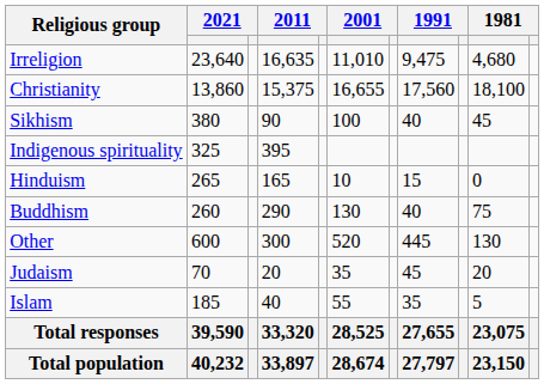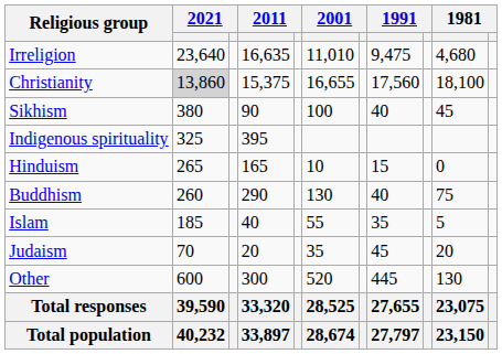 <table class="wikitable collapsible sortable">
 <tr>
 <th rowspan="2">Religious group</th>
 <th colspan="2"><a href='#'>2021</a></th>
 <th colspan="2"><a href='#'>2011</a></th>
 <th colspan="2"><a href='#'>2001</a></th>
 <th colspan="2"><a href='#'>1991</a></th>
 <th colspan="2">1981</th>
 </tr>
 <tr>
 <th><a href='#'></a></th>
 <th></th>
 <th></th>
 <th></th>
 <th></th>
 <th></th>
 <th></th>
 <th></th>
 <th></th>
 <th></th>
 </tr>
 <tr>
 <td><a href='#'>Irreligion</a></td>
 <td>23,640</td>
 <td></td>
 <td>16,635</td>
 <td></td>
 <td>11,010</td>
 <td></td>
 <td>9,475</td>
 <td></td>
 <td>4,680</td>
 <td></td>
 </tr>
 <tr>
 <td><a href='#'>Christianity</a></td>
-<td>13,860</td>
+<td style="background: lightgrey;">13,860</td>
 <td></td>
 <td>15,375</td>
 <td></td>
 <td>16,655</td>
 <td></td>
 <td>17,560</td>
 <td></td>
 <td>18,100</td>
 <td></td>
 </tr>
 <tr>
 <td><a href='#'>Sikhism</a></td>
 <td>380</td>
 <td></td>
 <td>90</td>
 <td></td>
 <td>100</td>
 <td></td>
 <td>40</td>
 <td></td>
 <td>45</td>
 <td></td>
 </tr>
 <tr>
 <td><a href='#'>Indigenous spirituality</a></td>
 <td>325</td>
 <td></td>
 <td>395</td>
 <td></td>
 <td></td>
 <td></td>
 <td></td>
 <td></td>
 <td></td>
 <td></td>
 </tr>
 <tr>
 <td><a href='#'>Hinduism</a></td>
 <td>265</td>
 <td></td>
 <td>165</td>
 <td></td>
 <td>10</td>
 <td></td>
 <td>15</td>
 <td></td>
 <td>0</td>
 <td></td>
 </tr>
 <tr>
 <td><a href='#'>Buddhism</a></td>
 <td>260</td>
 <td></td>
 <td>290</td>
 <td></td>
 <td>130</td>
 <td></td>
 <td>40</td>
 <td></td>
 <td>75</td>
 <td></td>
 </tr>
 <tr>
-<td><a href='#'>Other</a></td>
-<td>600</td>
+<td><a href='#'>Islam</a></td>
+<td>185</td>
 <td></td>
-<td>300</td>
+<td>40</td>
 <td></td>
-<td>520</td>
+<td>55</td>
 <td></td>
-<td>445</td>
+<td>35</td>
 <td></td>
-<td>130</td>
+<td>5</td>
 <td></td>
 </tr>
 <tr>
 <td><a href='#'>Judaism</a></td>
 <td>70</td>
 <td></td>
 <td>20</td>
 <td></td>
 <td>35</td>
 <td></td>
 <td>45</td>
 <td></td>
 <td>20</td>
 <td></td>
 </tr>
 <tr>
-<td><a href='#'>Islam</a></td>
-<td>185</td>
+<td><a href='#'>Other</a></td>
+<td>600</td>
 <td></td>
-<td>40</td>
+<td>300</td>
 <td></td>
-<td>55</td>
+<td>520</td>
 <td></td>
-<td>35</td>
+<td>445</td>
 <td></td>
-<td>5</td>
+<td>130</td>
 <td></td>
 </tr>
 <tr>
 <th>Total responses</th>
 <th>39,590</th>
 <th></th>
 <th>33,320</th>
 <th></th>
 <th>28,525</th>
 <th></th>
 <th>27,655</th>
 <th></th>
 <th>23,075</th>
 <th></th>
 </tr>
 <tr class="sortbottom">
 <th>Total population</th>
 <th>40,232</th>
 <th></th>
 <th>33,897</th>
 <th></th>
 <th>28,674</th>
 <th></th>
 <th>27,797</th>
 <th></th>
 <th>23,150</th>
 <th></th>
 </tr>
 <tr class="sortbottom">
 </tr>
 </table>
